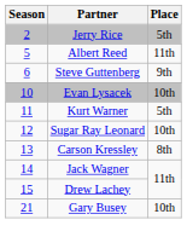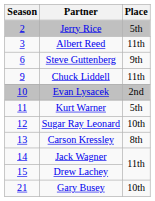 <table class="wikitable sortable" style="margin:auto; text-align:center;">
 <tr>
 <th>Season</th>
 <th>Partner</th>
 <th>Place</th>
 </tr>
 <tr bgcolor="silver">
 <td><a href='#'>2</a></td>
 <td><a href='#'>Jerry Rice</a></td>
 <td>5th</td>
 </tr>
 <tr>
-<td><a href='#'>5</a></td>
+<td><a href='#'>3</a></td>
 <td><a href='#'>Albert Reed</a></td>
 <td>11th</td>
 </tr>
 <tr>
 <td><a href='#'>6</a></td>
 <td><a href='#'>Steve Guttenberg</a></td>
 <td>9th</td>
 </tr>
+<tr>
+<td><a href='#'>9</a></td>
+<td><a href='#'>Chuck Liddell</a></td>
+<td>11th</td>
+</tr>
 <tr bgcolor="silver">
 <td><a href='#'>10</a></td>
 <td><a href='#'>Evan Lysacek</a></td>
-<td>10th</td>
+<td>2nd</td>
 </tr>
 <tr>
 <td><a href='#'>11</a></td>
 <td><a href='#'>Kurt Warner</a></td>
 <td>5th</td>
 </tr>
 <tr>
 <td><a href='#'>12</a></td>
 <td><a href='#'>Sugar Ray Leonard</a></td>
 <td>10th</td>
 </tr>
 <tr>
 <td><a href='#'>13</a></td>
 <td><a href='#'>Carson Kressley</a></td>
 <td>8th</td>
 </tr>
 <tr>
 <td><a href='#'>14</a></td>
 <td><a href='#'>Jack Wagner</a></td>
 <td rowspan="2">11th</td>
 </tr>
 <tr>
 <td><a href='#'>15</a></td>
 <td><a href='#'>Drew Lachey</a></td>
 </tr>
 <tr>
 <td><a href='#'>21</a></td>
 <td><a href='#'>Gary Busey</a></td>
 <td>10th</td>
 </tr>
 </table>
